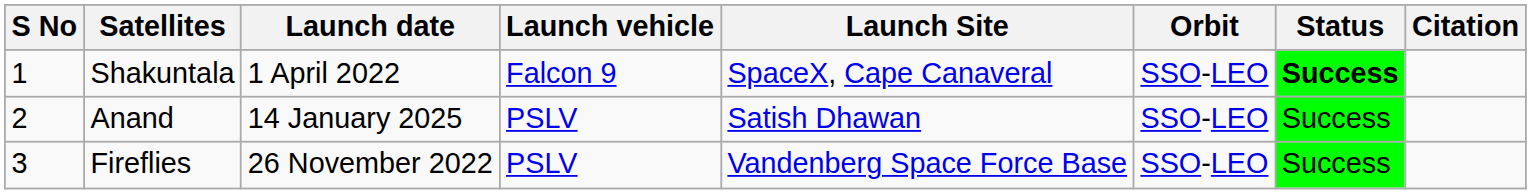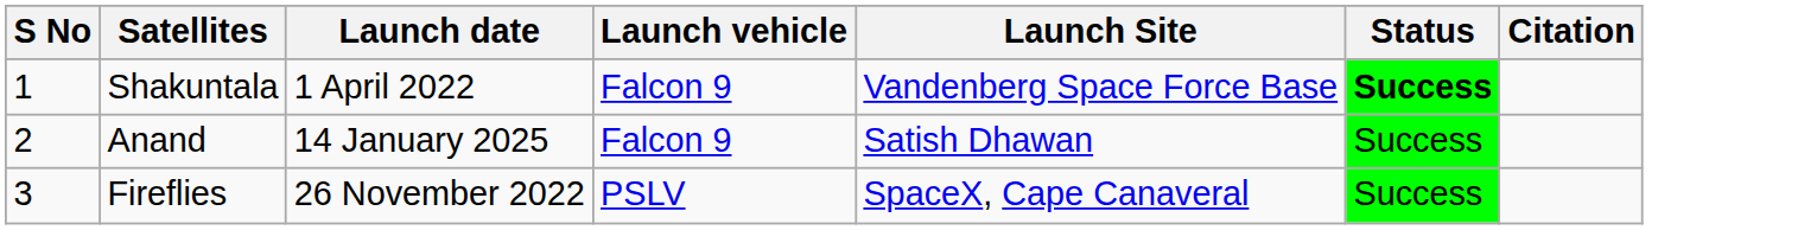 <table class="wikitable">
 <tr>
 <th>S No</th>
 <th>Satellites</th>
 <th>Launch date</th>
 <th>Launch vehicle</th>
 <th>Launch Site</th>
-<th>Orbit</th>
 <th>Status</th>
 <th>Citation</th>
 </tr>
 <tr>
 <td>1</td>
 <td>Shakuntala</td>
 <td>1 April 2022</td>
 <td><a href='#'>Falcon 9</a></td>
-<td><a href='#'>SpaceX</a>, <a href='#'>Cape Canaveral</a></td>
-<td><a href='#'>SSO</a>-<a href='#'>LEO</a></td>
+<td><a href='#'>Vandenberg Space Force Base</a></td>
 <td style="background-color: #00FF00;"><strong>Success</strong></td>
 <td></td>
 </tr>
 <tr>
 <td>2</td>
 <td>Anand</td>
 <td>14 January 2025</td>
-<td><a href='#'>PSLV</a></td>
+<td><a href='#'>Falcon 9</a></td>
 <td><a href='#'>Satish Dhawan</a></td>
-<td><a href='#'>SSO</a>-<a href='#'>LEO</a></td>
 <td style="background-color: #00FF00;">Success</td>
 <td></td>
 </tr>
 <tr>
 <td>3</td>
 <td>Fireflies</td>
 <td>26 November 2022</td>
 <td><a href='#'>PSLV</a></td>
-<td><a href='#'>Vandenberg Space Force Base</a></td>
-<td><a href='#'>SSO</a>-<a href='#'>LEO</a></td>
+<td><a href='#'>SpaceX</a>, <a href='#'>Cape Canaveral</a></td>
 <td style="background-color: #00FF00;">Success</td>
 <td></td>
 </tr>
 </table>
